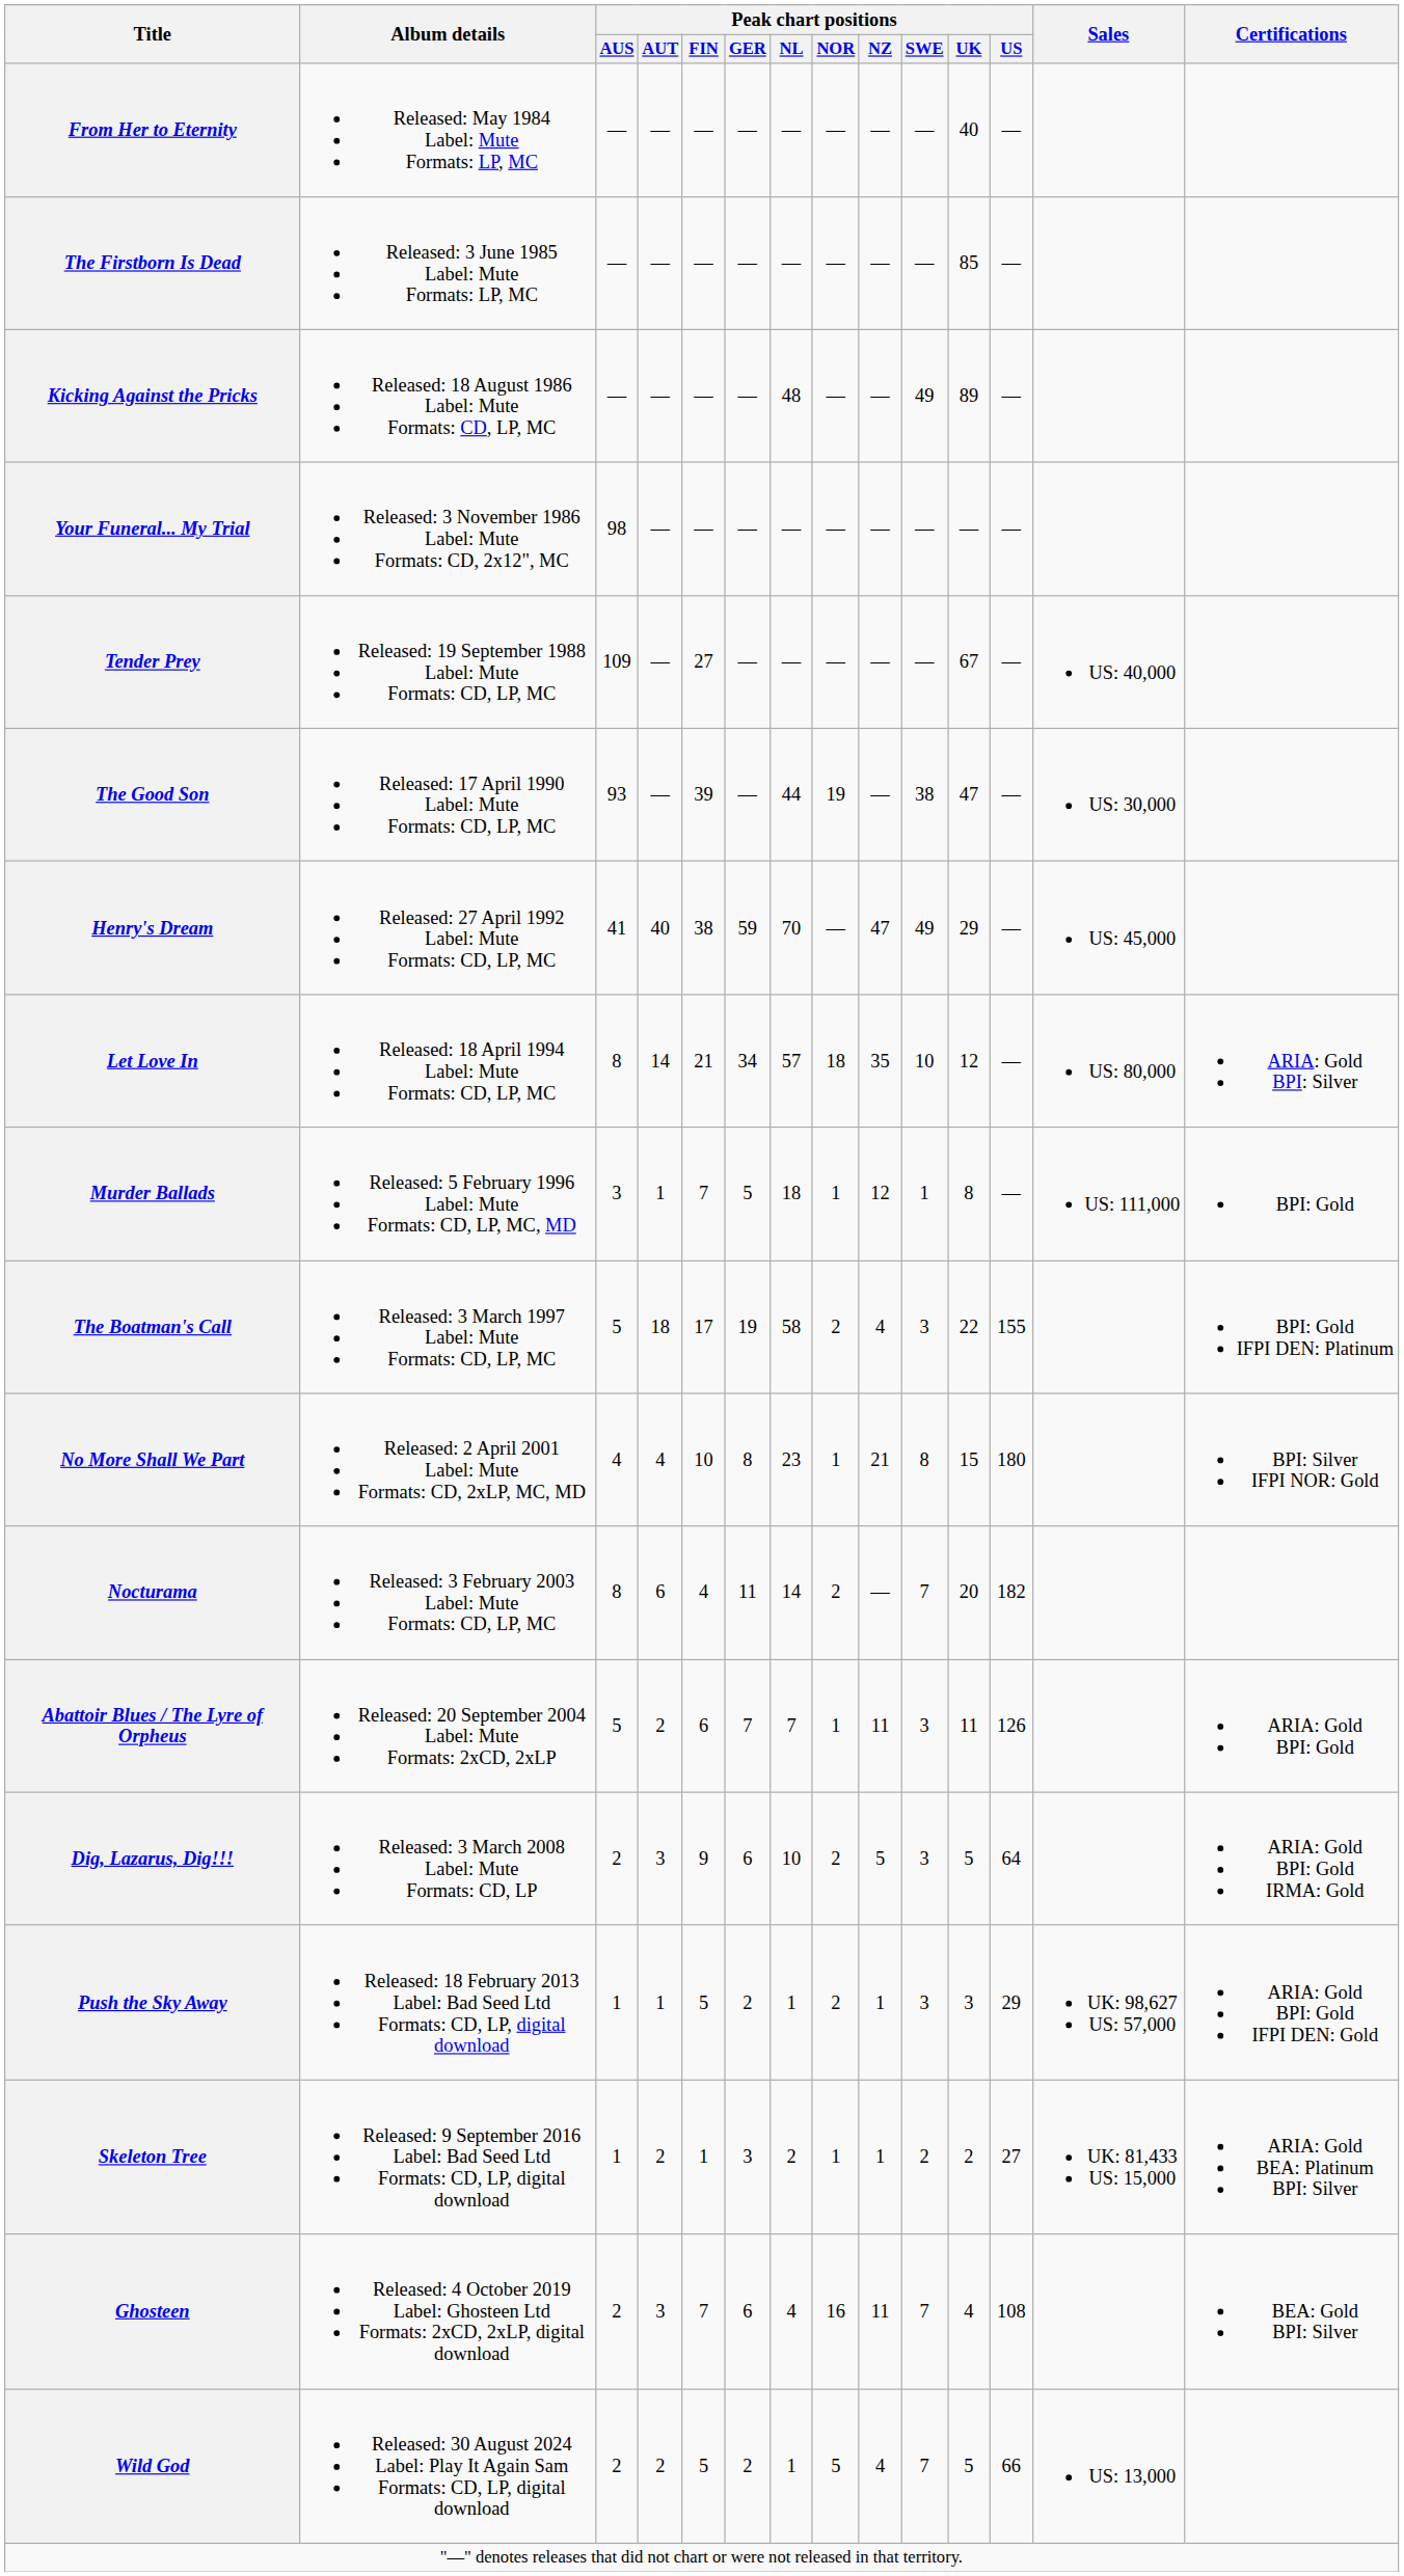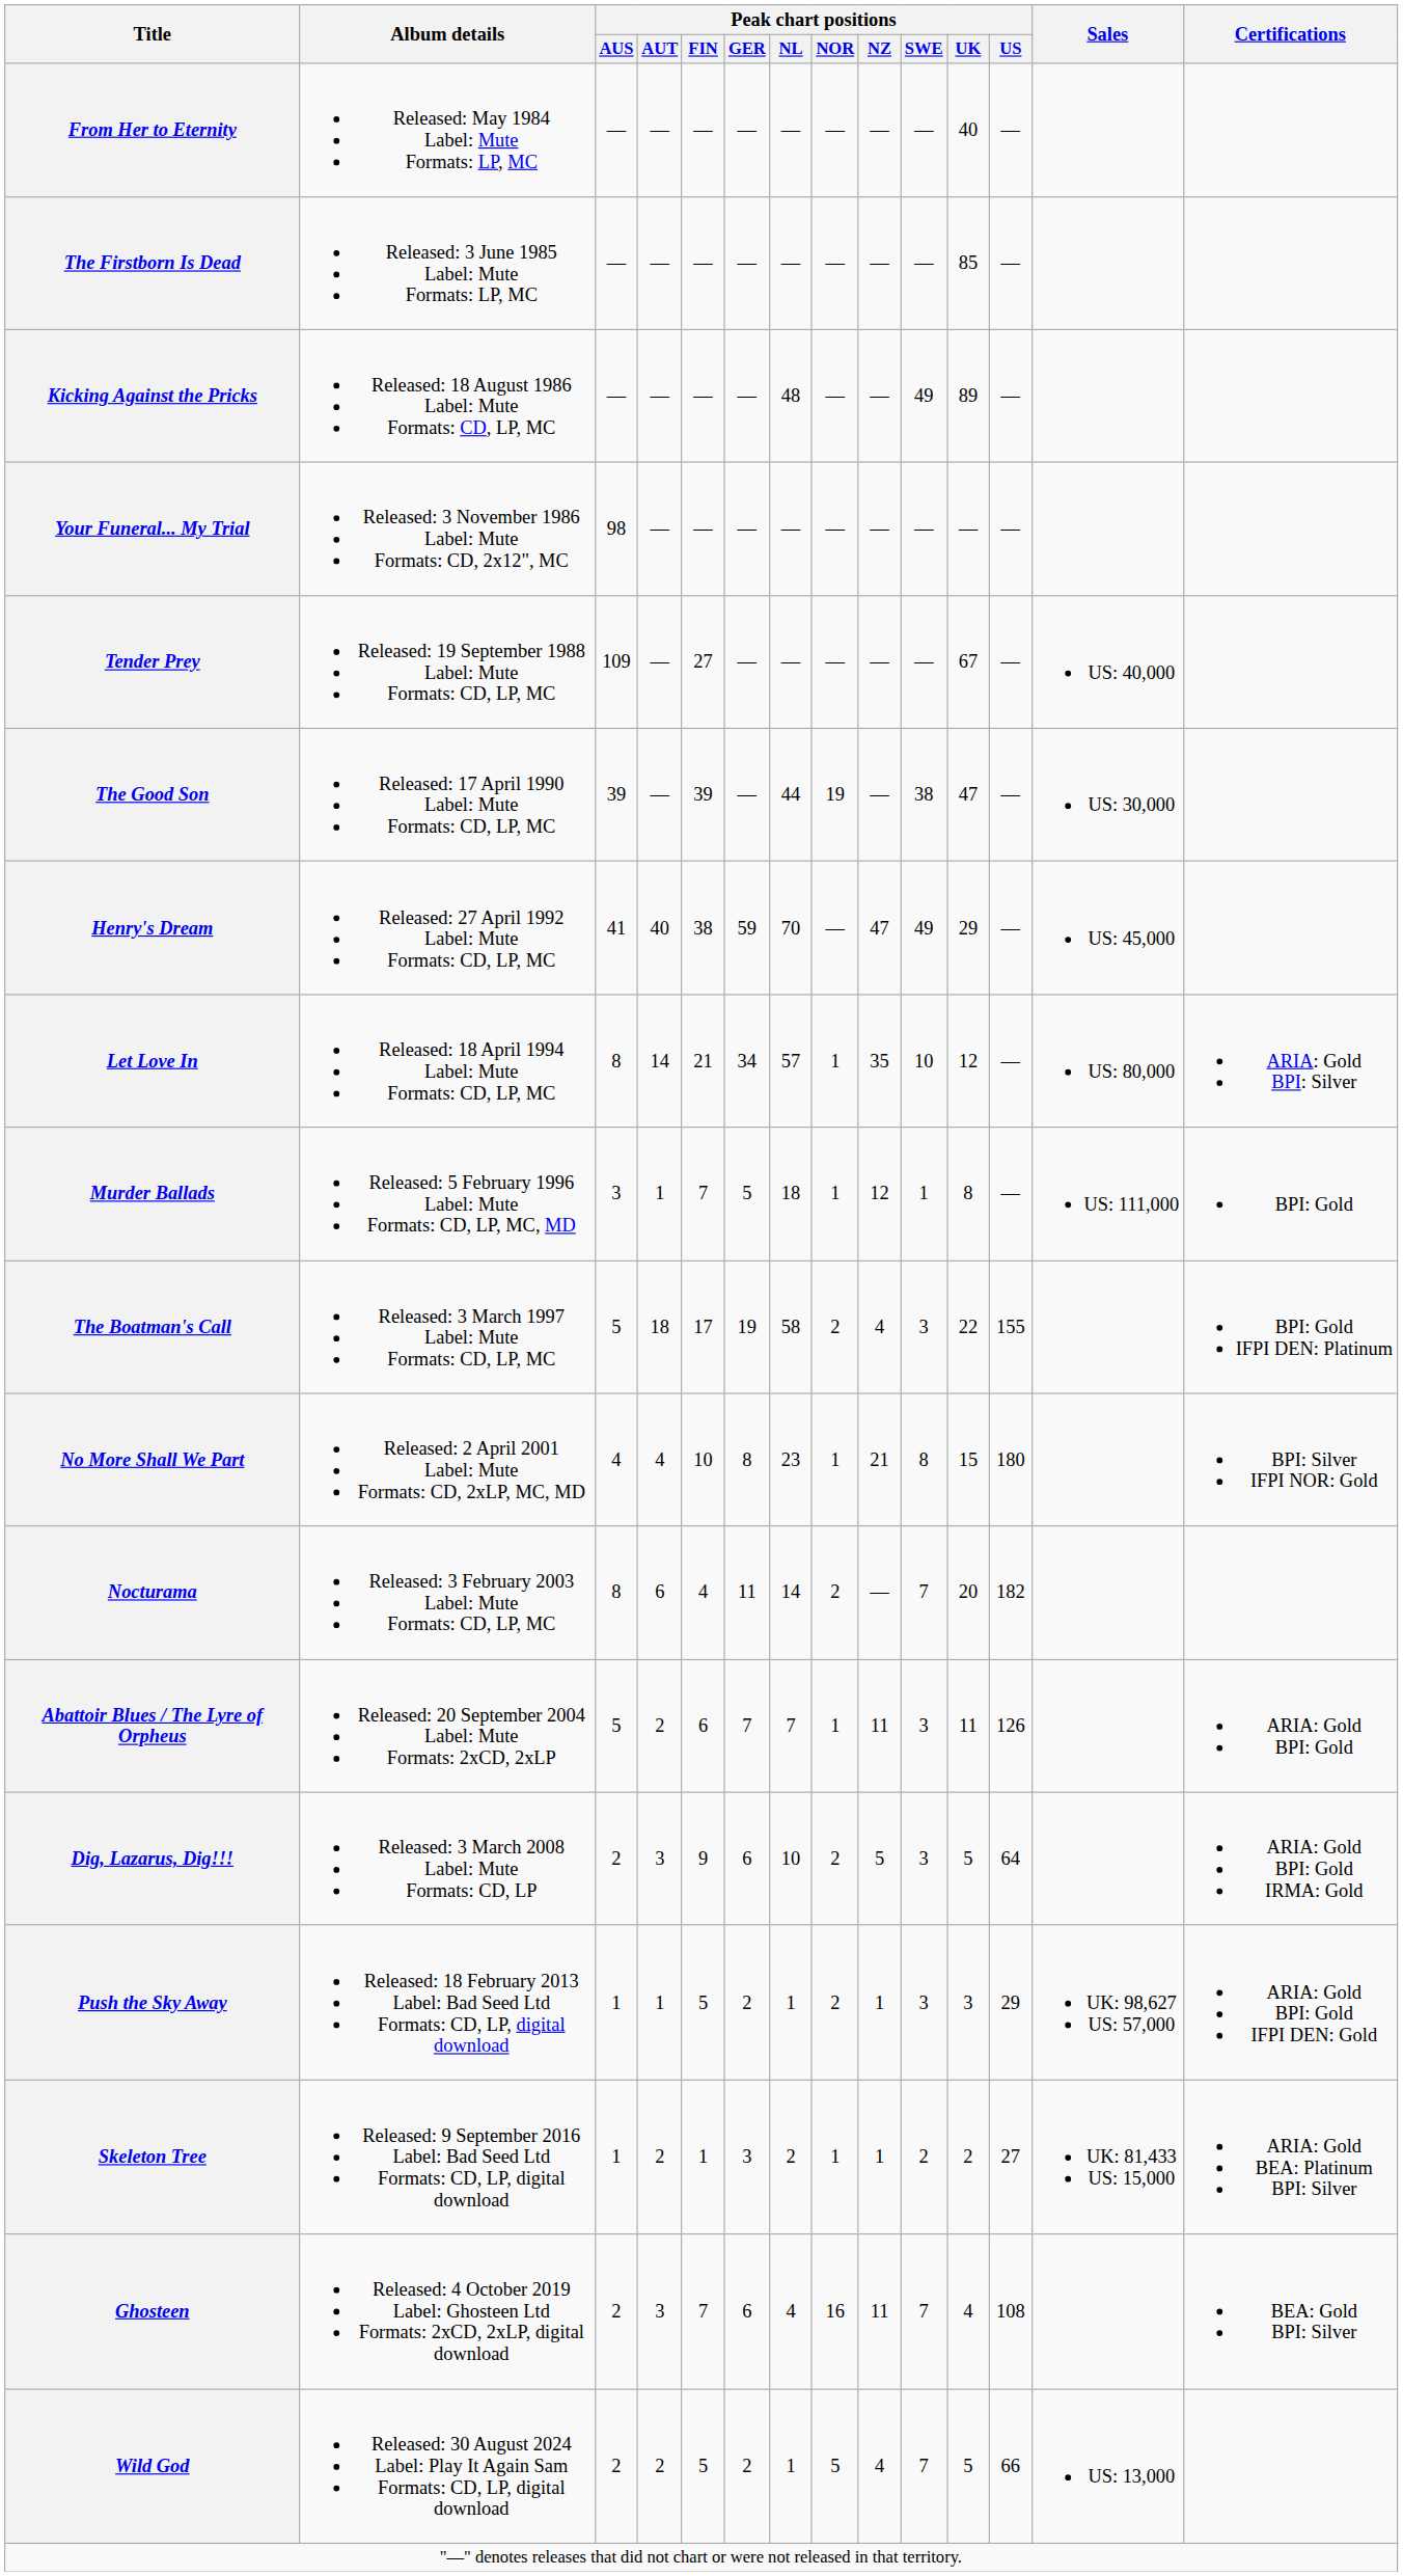 <table class="wikitable plainrowheaders" style="text-align:center;">
 <tr>
 <th scope="col" rowspan="2" style="width:15em;">Title</th>
 <th scope="col" rowspan="2" style="width:15em;">Album details</th>
 <th scope="col" colspan="10">Peak chart positions</th>
 <th scope="col" rowspan="2"><a href='#'>Sales</a></th>
 <th scope="col" rowspan="2"><a href='#'>Certifications</a></th>
 </tr>
 <tr>
 <th scope="col" style="width:2em;font-size:90%;"><a href='#'>AUS</a><br></th>
 <th scope="col" style="width:2em;font-size:90%;"><a href='#'>AUT</a><br></th>
 <th scope="col" style="width:2em;font-size:90%;"><a href='#'>FIN</a><br></th>
 <th scope="col" style="width:2em;font-size:90%;"><a href='#'>GER</a><br></th>
 <th scope="col" style="width:2em;font-size:90%;"><a href='#'>NL</a><br></th>
 <th scope="col" style="width:2em;font-size:90%;"><a href='#'>NOR</a><br></th>
 <th scope="col" style="width:2em;font-size:90%;"><a href='#'>NZ</a><br></th>
 <th scope="col" style="width:2em;font-size:90%;"><a href='#'>SWE</a><br></th>
 <th scope="col" style="width:2em;font-size:90%;"><a href='#'>UK</a><br></th>
 <th scope="col" style="width:2em;font-size:90%;"><a href='#'>US</a><br></th>
 </tr>
 <tr>
 <th scope="row"><em><a href='#'>From Her to Eternity</a></em></th>
 <td><br><ul><li>Released: May 1984</li><li>Label: <a href='#'>Mute</a></li><li>Formats: <a href='#'>LP</a>, <a href='#'>MC</a></li></ul></td>
 <td>—</td>
 <td>—</td>
 <td>—</td>
 <td>—</td>
 <td>—</td>
 <td>—</td>
 <td>—</td>
 <td>—</td>
 <td>40</td>
 <td>—</td>
 <td></td>
 <td></td>
 </tr>
 <tr>
 <th scope="row"><em><a href='#'>The Firstborn Is Dead</a></em></th>
 <td><br><ul><li>Released: 3 June 1985</li><li>Label: Mute</li><li>Formats: LP, MC</li></ul></td>
 <td>—</td>
 <td>—</td>
 <td>—</td>
 <td>—</td>
 <td>—</td>
 <td>—</td>
 <td>—</td>
 <td>—</td>
 <td>85</td>
 <td>—</td>
 <td></td>
 <td></td>
 </tr>
 <tr>
 <th scope="row"><em><a href='#'>Kicking Against the Pricks</a></em></th>
 <td><br><ul><li>Released: 18 August 1986</li><li>Label: Mute</li><li>Formats: <a href='#'>CD</a>, LP, MC</li></ul></td>
 <td>—</td>
 <td>—</td>
 <td>—</td>
 <td>—</td>
 <td>48</td>
 <td>—</td>
 <td>—</td>
 <td>49</td>
 <td>89</td>
 <td>—</td>
 <td></td>
 <td></td>
 </tr>
 <tr>
 <th scope="row"><em><a href='#'>Your Funeral... My Trial</a></em></th>
 <td><br><ul><li>Released: 3 November 1986</li><li>Label: Mute</li><li>Formats: CD, 2x12", MC</li></ul></td>
 <td>98</td>
 <td>—</td>
 <td>—</td>
 <td>—</td>
 <td>—</td>
 <td>—</td>
 <td>—</td>
 <td>—</td>
 <td>—</td>
 <td>—</td>
 <td></td>
 <td></td>
 </tr>
 <tr>
 <th scope="row"><em><a href='#'>Tender Prey</a></em></th>
 <td><br><ul><li>Released: 19 September 1988</li><li>Label: Mute</li><li>Formats: CD, LP, MC</li></ul></td>
 <td>109</td>
 <td>—</td>
 <td>27</td>
 <td>—</td>
 <td>—</td>
 <td>—</td>
 <td>—</td>
 <td>—</td>
 <td>67</td>
 <td>—</td>
 <td><br><ul><li>US: 40,000</li></ul></td>
 <td></td>
 </tr>
 <tr>
 <th scope="row"><em><a href='#'>The Good Son</a></em></th>
 <td><br><ul><li>Released: 17 April 1990</li><li>Label: Mute</li><li>Formats: CD, LP, MC</li></ul></td>
-<td>93</td>
+<td>39</td>
 <td>—</td>
 <td>39</td>
 <td>—</td>
 <td>44</td>
 <td>19</td>
 <td>—</td>
 <td>38</td>
 <td>47</td>
 <td>—</td>
 <td><br><ul><li>US: 30,000</li></ul></td>
 <td></td>
 </tr>
 <tr>
 <th scope="row"><em><a href='#'>Henry's Dream</a></em></th>
 <td><br><ul><li>Released: 27 April 1992</li><li>Label: Mute</li><li>Formats: CD, LP, MC</li></ul></td>
 <td>41</td>
 <td>40</td>
 <td>38</td>
 <td>59</td>
 <td>70</td>
 <td>—</td>
 <td>47</td>
 <td>49</td>
 <td>29</td>
 <td>—</td>
 <td><br><ul><li>US: 45,000</li></ul></td>
 <td></td>
 </tr>
 <tr>
 <th scope="row"><em><a href='#'>Let Love In</a></em></th>
 <td><br><ul><li>Released: 18 April 1994</li><li>Label: Mute</li><li>Formats: CD, LP, MC</li></ul></td>
 <td>8</td>
 <td>14</td>
 <td>21</td>
 <td>34</td>
 <td>57</td>
-<td>18</td>
+<td>1</td>
 <td>35</td>
 <td>10</td>
 <td>12</td>
 <td>—</td>
 <td><br><ul><li>US: 80,000</li></ul></td>
 <td><br><ul><li><a href='#'>ARIA</a>: Gold</li><li><a href='#'>BPI</a>: Silver</li></ul></td>
 </tr>
 <tr>
 <th scope="row"><em><a href='#'>Murder Ballads</a></em></th>
 <td><br><ul><li>Released: 5 February 1996</li><li>Label: Mute</li><li>Formats: CD, LP, MC, <a href='#'>MD</a></li></ul></td>
 <td>3</td>
 <td>1</td>
 <td>7</td>
 <td>5</td>
 <td>18</td>
 <td>1</td>
 <td>12</td>
 <td>1</td>
 <td>8</td>
 <td>—</td>
 <td><br><ul><li>US: 111,000</li></ul></td>
 <td><br><ul><li>BPI: Gold</li></ul></td>
 </tr>
 <tr>
 <th scope="row"><em><a href='#'>The Boatman's Call</a></em></th>
 <td><br><ul><li>Released: 3 March 1997</li><li>Label: Mute</li><li>Formats: CD, LP, MC</li></ul></td>
 <td>5</td>
 <td>18</td>
 <td>17</td>
 <td>19</td>
 <td>58</td>
 <td>2</td>
 <td>4</td>
 <td>3</td>
 <td>22</td>
 <td>155</td>
 <td></td>
 <td><br><ul><li>BPI: Gold</li><li>IFPI DEN: Platinum</li></ul></td>
 </tr>
 <tr>
 <th scope="row"><em><a href='#'>No More Shall We Part</a></em></th>
 <td><br><ul><li>Released: 2 April 2001</li><li>Label: Mute</li><li>Formats: CD, 2xLP, MC, MD</li></ul></td>
 <td>4</td>
 <td>4</td>
 <td>10</td>
 <td>8</td>
 <td>23</td>
 <td>1</td>
 <td>21</td>
 <td>8</td>
 <td>15</td>
 <td>180</td>
 <td></td>
 <td><br><ul><li>BPI: Silver</li><li>IFPI NOR: Gold</li></ul></td>
 </tr>
 <tr>
 <th scope="row"><em><a href='#'>Nocturama</a></em></th>
 <td><br><ul><li>Released: 3 February 2003</li><li>Label: Mute</li><li>Formats: CD, LP, MC</li></ul></td>
 <td>8</td>
 <td>6</td>
 <td>4</td>
 <td>11</td>
 <td>14</td>
 <td>2</td>
 <td>—</td>
 <td>7</td>
 <td>20</td>
 <td>182</td>
 <td></td>
 <td></td>
 </tr>
 <tr>
 <th scope="row"><em><a href='#'>Abattoir Blues / The Lyre of Orpheus</a></em></th>
 <td><br><ul><li>Released: 20 September 2004</li><li>Label: Mute</li><li>Formats: 2xCD, 2xLP</li></ul></td>
 <td>5</td>
 <td>2</td>
 <td>6</td>
 <td>7</td>
 <td>7</td>
 <td>1</td>
 <td>11</td>
 <td>3</td>
 <td>11</td>
 <td>126</td>
 <td></td>
 <td><br><ul><li>ARIA: Gold</li><li>BPI: Gold</li></ul></td>
 </tr>
 <tr>
 <th scope="row"><em><a href='#'>Dig, Lazarus, Dig!&excl;!</a></em></th>
 <td><br><ul><li>Released: 3 March 2008</li><li>Label: Mute</li><li>Formats: CD, LP</li></ul></td>
 <td>2</td>
 <td>3</td>
 <td>9</td>
 <td>6</td>
 <td>10</td>
 <td>2</td>
 <td>5</td>
 <td>3</td>
 <td>5</td>
 <td>64</td>
 <td></td>
 <td><br><ul><li>ARIA: Gold</li><li>BPI: Gold</li><li>IRMA: Gold</li></ul></td>
 </tr>
 <tr>
 <th scope="row"><em><a href='#'>Push the Sky Away</a></em></th>
 <td><br><ul><li>Released: 18 February 2013</li><li>Label: Bad Seed Ltd</li><li>Formats: CD, LP, <a href='#'>digital download</a></li></ul></td>
 <td>1</td>
 <td>1</td>
 <td>5</td>
 <td>2</td>
 <td>1</td>
 <td>2</td>
 <td>1</td>
 <td>3</td>
 <td>3</td>
 <td>29</td>
 <td><br><ul><li>UK: 98,627</li><li>US: 57,000</li></ul></td>
 <td><br><ul><li>ARIA: Gold</li><li>BPI: Gold</li><li>IFPI DEN: Gold</li></ul></td>
 </tr>
 <tr>
 <th scope="row"><em><a href='#'>Skeleton Tree</a></em></th>
 <td><br><ul><li>Released: 9 September 2016</li><li>Label: Bad Seed Ltd</li><li>Formats: CD, LP, digital download</li></ul></td>
 <td>1</td>
 <td>2</td>
 <td>1</td>
 <td>3</td>
 <td>2</td>
 <td>1</td>
 <td>1</td>
 <td>2</td>
 <td>2</td>
 <td>27</td>
 <td><br><ul><li>UK: 81,433</li><li>US: 15,000</li></ul></td>
 <td><br><ul><li>ARIA: Gold</li><li>BEA: Platinum</li><li>BPI: Silver</li></ul></td>
 </tr>
 <tr>
 <th scope="row"><em><a href='#'>Ghosteen</a></em></th>
 <td><br><ul><li>Released: 4 October 2019</li><li>Label: Ghosteen Ltd</li><li>Formats: 2xCD, 2xLP, digital download</li></ul></td>
 <td>2</td>
 <td>3</td>
 <td>7</td>
 <td>6</td>
 <td>4</td>
 <td>16</td>
 <td>11</td>
 <td>7</td>
 <td>4</td>
 <td>108</td>
 <td></td>
 <td><br><ul><li>BEA: Gold</li><li>BPI: Silver</li></ul></td>
 </tr>
 <tr>
 <th scope="row"><em><a href='#'>Wild God</a></em></th>
 <td><br><ul><li>Released: 30 August 2024</li><li>Label: Play It Again Sam</li><li>Formats: CD, LP, digital download</li></ul></td>
 <td>2<br></td>
 <td>2</td>
 <td>5<br></td>
 <td>2</td>
 <td>1</td>
 <td>5<br></td>
 <td>4<br></td>
 <td>7<br></td>
 <td>5</td>
 <td>66</td>
 <td><br><ul><li>US: 13,000 </li></ul></td>
 <td></td>
 </tr>
 <tr>
 <td colspan="15" style="font-size:90%">"—" denotes releases that did not chart or were not released in that territory.</td>
 </tr>
 </table>
